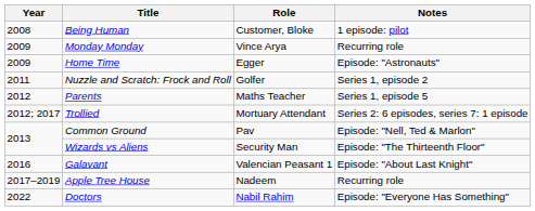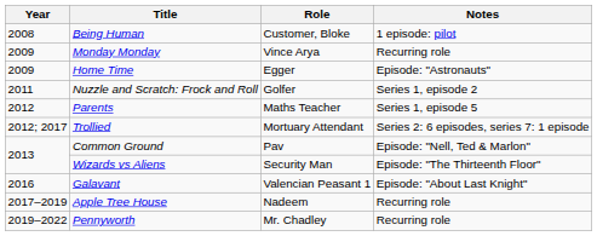 <table class="wikitable sortable">
 <tr>
 <th>Year</th>
 <th>Title</th>
 <th>Role</th>
 <th>Notes</th>
 </tr>
 <tr>
 <td rowspan="1">2008</td>
 <td><em><a href='#'>Being Human</a></em></td>
 <td>Customer, Bloke</td>
 <td>1 episode: <a href='#'>pilot</a></td>
 </tr>
 <tr>
 <td rowspan="1">2009</td>
 <td><em><a href='#'>Monday Monday</a></em></td>
 <td>Vince Arya</td>
 <td>Recurring role</td>
 </tr>
 <tr>
 <td rowspan="1">2009</td>
 <td><em><a href='#'>Home Time</a></em></td>
 <td>Egger</td>
 <td>Episode: "Astronauts"</td>
 </tr>
 <tr>
 <td rowspan="1">2011</td>
 <td><em>Nuzzle and Scratch: Frock and Roll </em></td>
 <td>Golfer</td>
 <td>Series 1, episode 2</td>
 </tr>
 <tr>
 <td>2012</td>
 <td><em><a href='#'>Parents</a></em></td>
 <td>Maths Teacher</td>
 <td>Series 1, episode 5</td>
 </tr>
 <tr>
 <td>2012; 2017</td>
 <td><em><a href='#'>Trollied</a></em></td>
 <td>Mortuary Attendant</td>
 <td>Series 2: 6 episodes, series 7: 1 episode</td>
 </tr>
 <tr>
 <td rowspan="2">2013</td>
 <td><em>Common Ground</em></td>
 <td>Pav</td>
 <td>Episode: "Nell, Ted & Marlon"</td>
 </tr>
 <tr>
 <td><em><a href='#'>Wizards vs Aliens</a></em></td>
 <td>Security Man</td>
 <td>Episode: "The Thirteenth Floor"</td>
 </tr>
 <tr>
 <td rowspan="">2016</td>
 <td><em><a href='#'>Galavant</a></em></td>
 <td>Valencian Peasant 1</td>
 <td>Episode: "About Last Knight"</td>
 </tr>
 <tr>
 <td>2017–2019</td>
 <td><em><a href='#'>Apple Tree House</a></em></td>
 <td>Nadeem</td>
 <td>Recurring role</td>
 </tr>
 <tr>
-<td>2022</td>
-<td><em><a href='#'>Doctors</a></em></td>
-<td><a href='#'>Nabil Rahim</a></td>
-<td>Episode: "Everyone Has Something"</td>
+<td>2019–2022</td>
+<td><em><a href='#'>Pennyworth</a></em></td>
+<td>Mr. Chadley</td>
+<td>Recurring role</td>
 </tr>
 </table>
